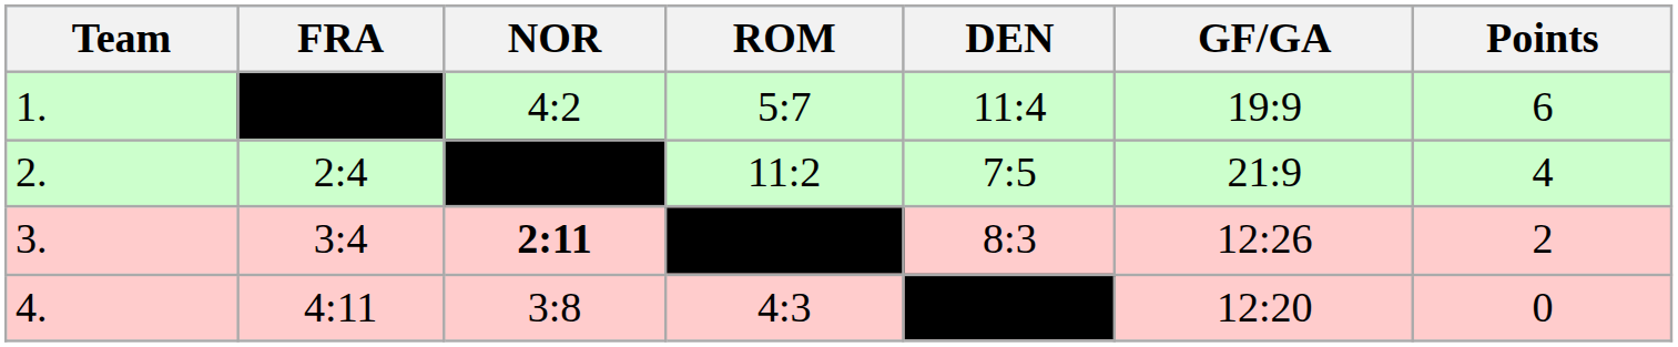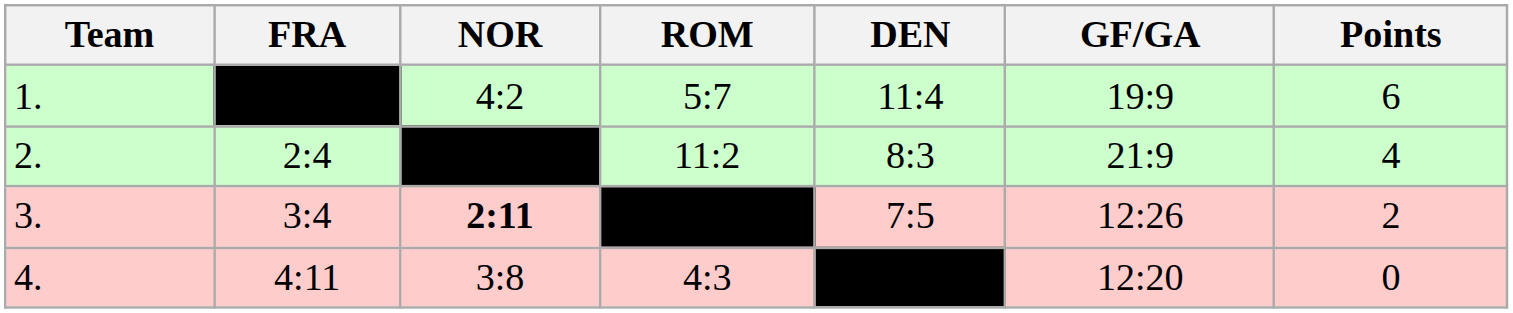 <table class="wikitable" bgcolor="#EFEFFF" width="50%">
 <tr bgcolor="#BCD2EE">
 <th>Team</th>
 <th>FRA</th>
 <th>NOR</th>
 <th>ROM</th>
 <th>DEN</th>
 <th>GF/GA</th>
 <th>Points</th>
 </tr>
 <tr bgcolor="#ccffcc" align="center">
 <td align="left">1. </td>
 <td style="background:#000000;"></td>
 <td>4:2</td>
 <td>5:7</td>
 <td>11:4</td>
 <td>19:9</td>
 <td>6</td>
 </tr>
 <tr bgcolor="#ccffcc" align="center">
 <td align="left">2. </td>
 <td>2:4</td>
 <td style="background:#000000;"></td>
 <td>11:2</td>
-<td>7:5</td>
+<td>8:3</td>
 <td>21:9</td>
 <td>4</td>
 </tr>
 <tr bgcolor="#ffcccc" align="center">
 <td align="left">3. </td>
 <td>3:4</td>
 <td><strong>2:11</strong></td>
 <td style="background:#000000;"></td>
-<td>8:3</td>
+<td>7:5</td>
 <td>12:26</td>
 <td>2</td>
 </tr>
 <tr bgcolor="#ffcccc" align="center">
 <td align="left">4. </td>
 <td>4:11</td>
 <td>3:8</td>
 <td>4:3</td>
 <td style="background:#000000;"></td>
 <td>12:20</td>
 <td>0</td>
 </tr>
 </table>
